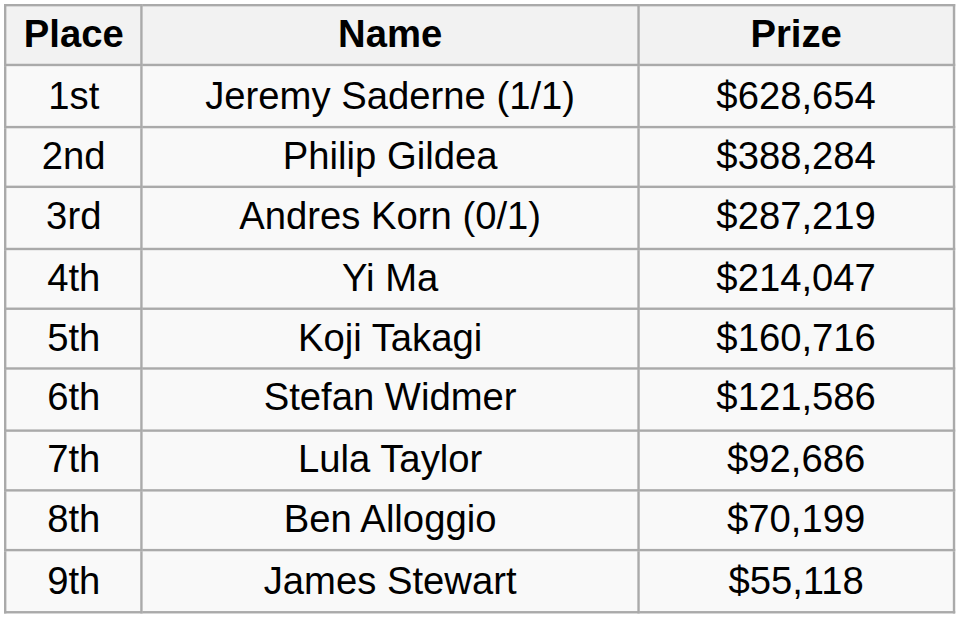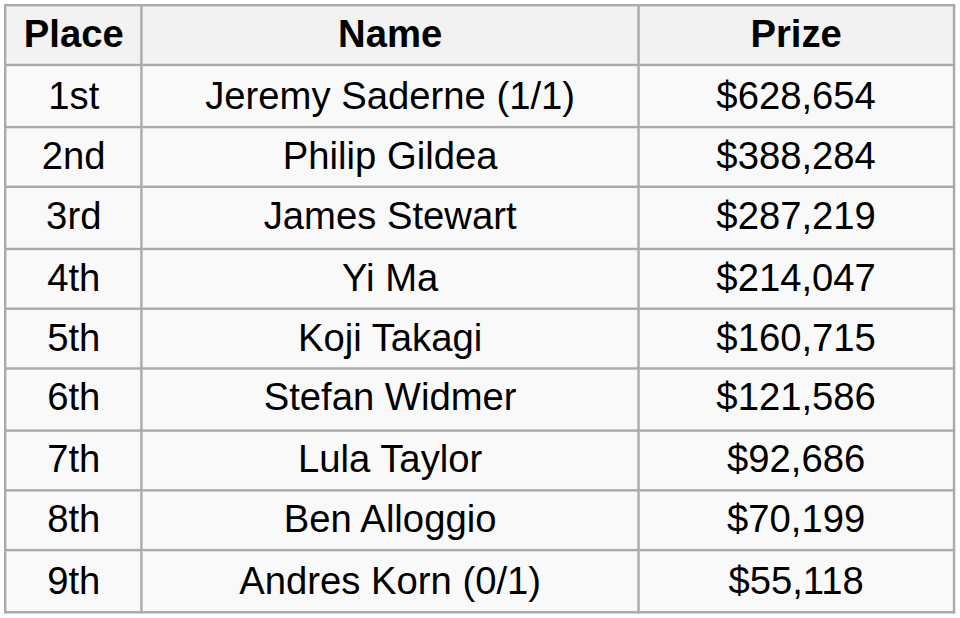 <table class="wikitable">
 <tr>
 <th width="50">Place</th>
 <th width="200">Name</th>
 <th width="125">Prize</th>
 </tr>
 <tr>
 <td align = "center">1st</td>
 <td align = "center">Jeremy Saderne (1/1)</td>
 <td align = "center">$628,654</td>
 </tr>
 <tr>
 <td align = "center">2nd</td>
 <td align = "center">Philip Gildea</td>
 <td align = "center">$388,284</td>
 </tr>
 <tr>
 <td align = "center">3rd</td>
-<td align = "center">Andres Korn (0/1)</td>
+<td align = "center">James Stewart</td>
 <td align = "center">$287,219</td>
 </tr>
 <tr>
 <td align = "center">4th</td>
 <td align = "center">Yi Ma</td>
 <td align = "center">$214,047</td>
 </tr>
 <tr>
 <td align = "center">5th</td>
 <td align = "center">Koji Takagi</td>
-<td align = "center">$160,716</td>
+<td align = "center">$160,715</td>
 </tr>
 <tr>
 <td align = "center">6th</td>
 <td align = "center">Stefan Widmer</td>
 <td align = "center">$121,586</td>
 </tr>
 <tr>
 <td align = "center">7th</td>
 <td align = "center">Lula Taylor</td>
 <td align = "center">$92,686</td>
 </tr>
 <tr>
 <td align = "center">8th</td>
 <td align = "center">Ben Alloggio</td>
 <td align = "center">$70,199</td>
 </tr>
 <tr>
 <td align = "center">9th</td>
-<td align = "center">James Stewart</td>
+<td align = "center">Andres Korn (0/1)</td>
 <td align = "center">$55,118</td>
 </tr>
 </table>
